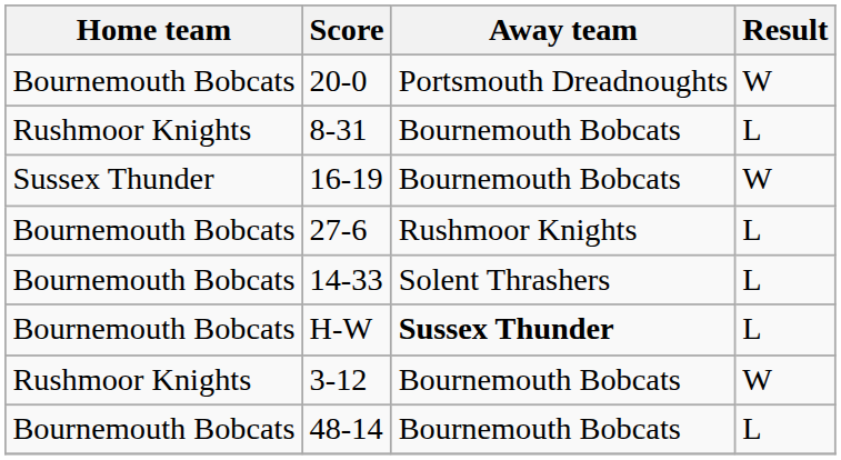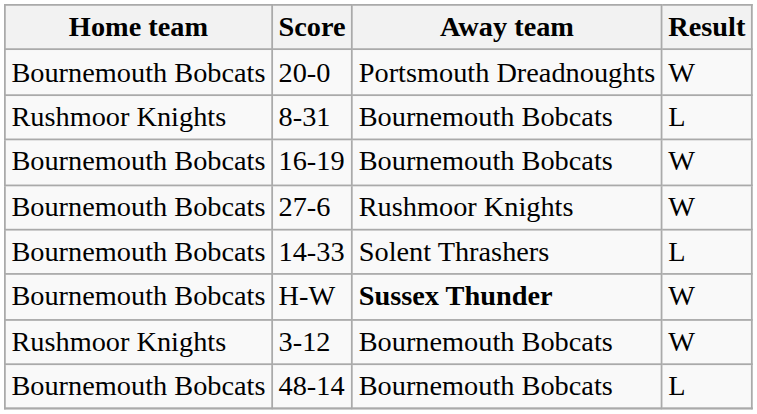 <table class="wikitable">
 <tr>
 <th>Home team</th>
 <th>Score</th>
 <th>Away team</th>
 <th>Result</th>
 </tr>
 <tr>
 <td>Bournemouth Bobcats</td>
 <td>20-0</td>
 <td>Portsmouth Dreadnoughts</td>
 <td>W</td>
 </tr>
 <tr>
 <td>Rushmoor Knights</td>
 <td>8-31</td>
 <td>Bournemouth Bobcats</td>
 <td>L</td>
 </tr>
 <tr>
-<td>Sussex Thunder</td>
+<td>Bournemouth Bobcats</td>
 <td>16-19</td>
 <td>Bournemouth Bobcats</td>
 <td>W</td>
 </tr>
 <tr>
 <td>Bournemouth Bobcats</td>
 <td>27-6</td>
 <td>Rushmoor Knights</td>
-<td>L</td>
+<td>W</td>
 </tr>
 <tr>
 <td>Bournemouth Bobcats</td>
 <td>14-33</td>
 <td>Solent Thrashers</td>
 <td>L</td>
 </tr>
 <tr>
 <td>Bournemouth Bobcats</td>
 <td>H-W</td>
 <td><strong>Sussex Thunder</strong></td>
-<td>L</td>
+<td>W</td>
 </tr>
 <tr>
 <td>Rushmoor Knights</td>
 <td>3-12</td>
 <td>Bournemouth Bobcats</td>
 <td>W</td>
 </tr>
 <tr>
 <td>Bournemouth Bobcats</td>
 <td>48-14</td>
 <td>Bournemouth Bobcats</td>
 <td>L</td>
 </tr>
 <tr>
 </tr>
 </table>
